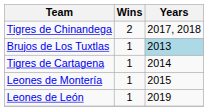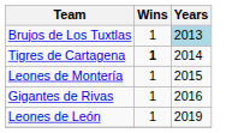 <table class="wikitable">
 <tr>
 <th>Team</th>
 <th>Wins</th>
 <th>Years</th>
-</tr>
-<tr>
-<td> <a href='#'>Tigres de Chinandega</a></td>
-<td align=center>2</td>
-<td>2017, 2018</td>
 </tr>
 <tr>
 <td> <a href='#'>Brujos de Los Tuxtlas</a></td>
 <td align=center>1</td>
 <td style="background: lightblue;">2013</td>
 </tr>
 <tr>
 <td> <a href='#'>Tigres de Cartagena</a></td>
-<td align=center>1</td>
+<td align=center><strong>1</strong></td>
 <td>2014</td>
 </tr>
 <tr>
 <td> <a href='#'>Leones de Montería</a></td>
 <td align=center>1</td>
 <td>2015</td>
+</tr>
+<tr>
+<td> <a href='#'>Gigantes de Rivas</a></td>
+<td align=center>1</td>
+<td>2016</td>
 </tr>
 <tr>
 <td> <a href='#'>Leones de León</a></td>
 <td align=center>1</td>
 <td>2019</td>
 </tr>
 <tr>
 </tr>
 </table>
